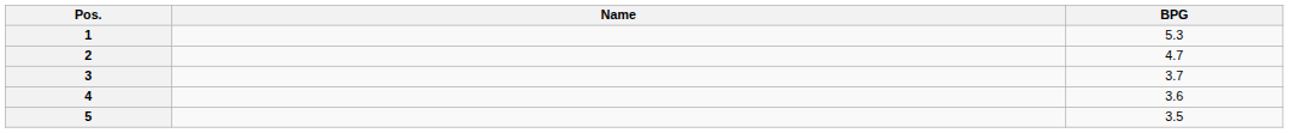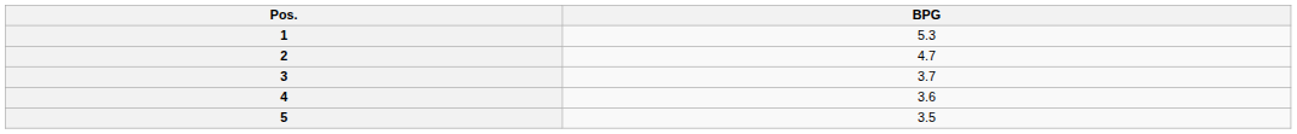 <table class=wikitable width=100% style="text-align:center;">
 <tr>
 <th width="13%">Pos.</th>
-<th width="70%">Name</th>
 <th width="17%">BPG</th>
 </tr>
 <tr>
 <th>1</th>
-<td align=left></td>
 <td>5.3</td>
 </tr>
 <tr>
 <th>2</th>
-<td align=left></td>
 <td>4.7</td>
 </tr>
 <tr>
 <th>3</th>
-<td align=left></td>
 <td>3.7</td>
 </tr>
 <tr>
 <th>4</th>
-<td align=left></td>
 <td>3.6</td>
 </tr>
 <tr>
 <th>5</th>
-<td align=left></td>
 <td>3.5</td>
 </tr>
 </table>
